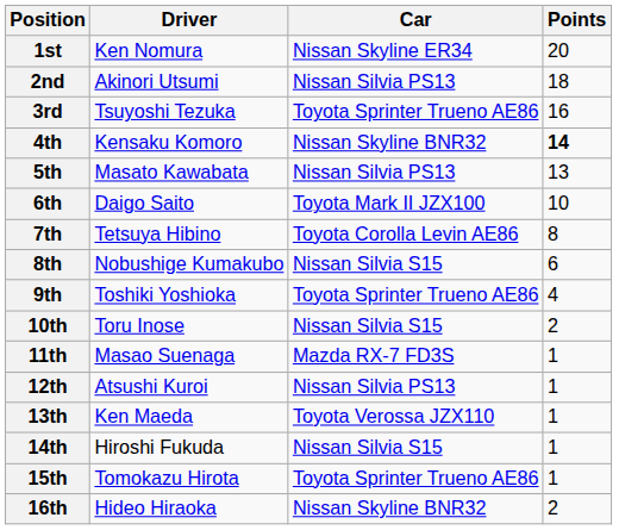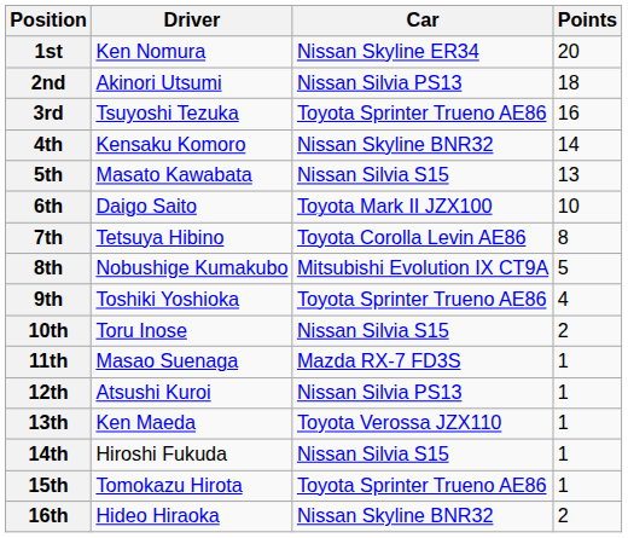 <table class="wikitable">
 <tr>
 <th>Position</th>
 <th>Driver</th>
 <th>Car</th>
 <th>Points</th>
 </tr>
 <tr>
 <th>1st</th>
 <td><a href='#'>Ken Nomura</a></td>
 <td><a href='#'>Nissan Skyline ER34</a></td>
 <td>20</td>
 </tr>
 <tr>
 <th>2nd</th>
 <td><a href='#'>Akinori Utsumi</a></td>
 <td><a href='#'>Nissan Silvia PS13</a></td>
 <td>18</td>
 </tr>
 <tr>
 <th>3rd</th>
 <td><a href='#'>Tsuyoshi Tezuka</a></td>
 <td><a href='#'>Toyota Sprinter Trueno AE86</a></td>
 <td>16</td>
 </tr>
 <tr>
 <th>4th</th>
 <td><a href='#'>Kensaku Komoro</a></td>
 <td><a href='#'>Nissan Skyline BNR32</a></td>
-<td><strong>14</strong></td>
+<td>14</td>
 </tr>
 <tr>
 <th>5th</th>
 <td><a href='#'>Masato Kawabata</a></td>
-<td><a href='#'>Nissan Silvia PS13</a></td>
+<td><a href='#'>Nissan Silvia S15</a></td>
 <td>13</td>
 </tr>
 <tr>
 <th>6th</th>
 <td><a href='#'>Daigo Saito</a></td>
 <td><a href='#'>Toyota Mark II JZX100</a></td>
 <td>10</td>
 </tr>
 <tr>
 <th>7th</th>
 <td><a href='#'>Tetsuya Hibino</a></td>
 <td><a href='#'>Toyota Corolla Levin AE86</a></td>
 <td>8</td>
 </tr>
 <tr>
 <th>8th</th>
 <td><a href='#'>Nobushige Kumakubo</a></td>
-<td><a href='#'>Nissan Silvia S15</a></td>
-<td>6</td>
+<td><a href='#'>Mitsubishi Evolution IX CT9A</a></td>
+<td>5</td>
 </tr>
 <tr>
 <th>9th</th>
 <td><a href='#'>Toshiki Yoshioka</a></td>
 <td><a href='#'>Toyota Sprinter Trueno AE86</a></td>
 <td>4</td>
 </tr>
 <tr>
 <th>10th</th>
 <td><a href='#'>Toru Inose</a></td>
 <td><a href='#'>Nissan Silvia S15</a></td>
 <td>2</td>
 </tr>
 <tr>
 <th>11th</th>
 <td><a href='#'>Masao Suenaga</a></td>
 <td><a href='#'>Mazda RX-7 FD3S</a></td>
 <td>1</td>
 </tr>
 <tr>
 <th>12th</th>
 <td><a href='#'>Atsushi Kuroi</a></td>
 <td><a href='#'>Nissan Silvia PS13</a></td>
 <td>1</td>
 </tr>
 <tr>
 <th>13th</th>
 <td><a href='#'>Ken Maeda</a></td>
 <td><a href='#'>Toyota Verossa JZX110</a></td>
 <td>1</td>
 </tr>
 <tr>
 <th>14th</th>
 <td>Hiroshi Fukuda</td>
 <td><a href='#'>Nissan Silvia S15</a></td>
 <td>1</td>
 </tr>
 <tr>
 <th>15th</th>
 <td><a href='#'>Tomokazu Hirota</a></td>
 <td><a href='#'>Toyota Sprinter Trueno AE86</a></td>
 <td>1</td>
 </tr>
 <tr>
 <th>16th</th>
 <td><a href='#'>Hideo Hiraoka</a></td>
 <td><a href='#'>Nissan Skyline BNR32</a></td>
 <td>2</td>
 </tr>
 </table>
